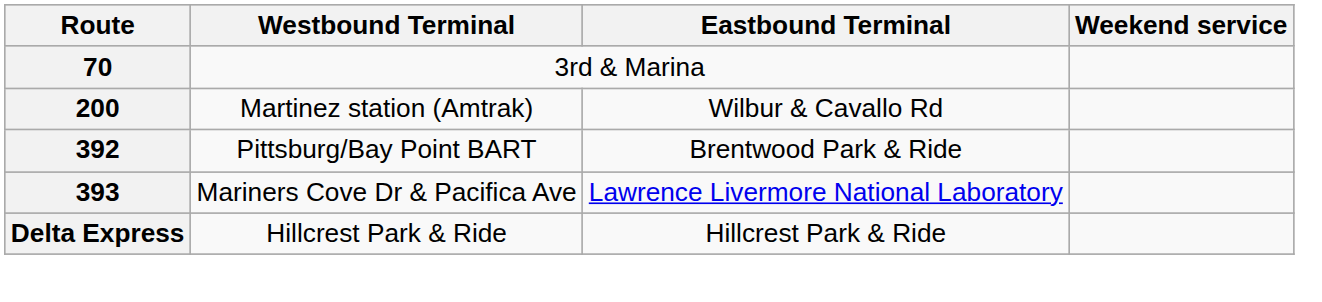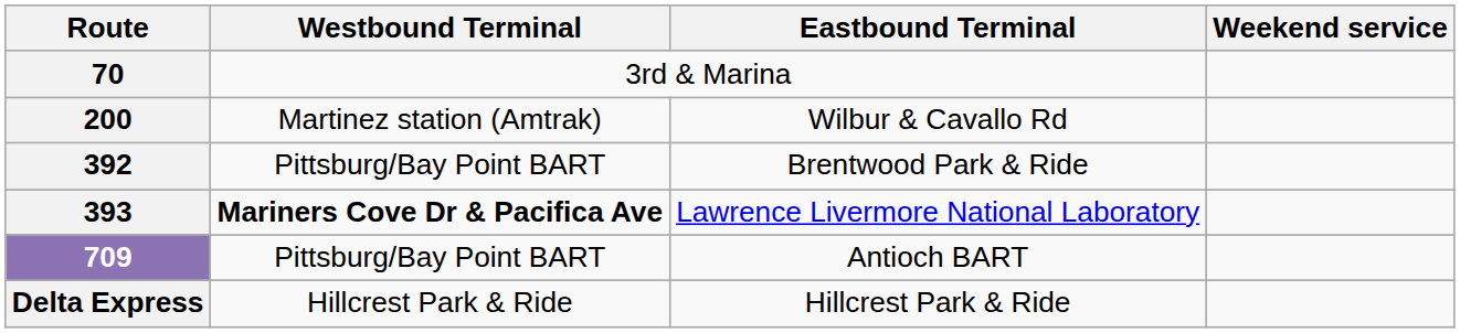 <table class="wikitable sortable" style="text-align: center;">
 <tr>
 <th>Route</th>
 <th>Westbound Terminal</th>
 <th>Eastbound Terminal</th>
 <th>Weekend service</th>
 </tr>
 <tr>
 <th>70</th>
 <td colspan=2>3rd & Marina</td>
 <td></td>
 </tr>
 <tr>
 <th>200</th>
 <td>Martinez station (Amtrak)</td>
 <td>Wilbur & Cavallo Rd</td>
 <td></td>
 </tr>
 <tr>
 <th>392</th>
 <td>Pittsburg/Bay Point BART</td>
 <td>Brentwood Park & Ride</td>
 <td></td>
 </tr>
 <tr>
 <th>393</th>
-<td>Mariners Cove Dr & Pacifica Ave</td>
+<td><strong>Mariners Cove Dr & Pacifica Ave</strong></td>
 <td><a href='#'>Lawrence Livermore National Laboratory</a></td>
+<td></td>
+</tr>
+<tr>
+<th style="background: #8c73b4;color:#fff;">709</th>
+<td>Pittsburg/Bay Point BART</td>
+<td>Antioch BART</td>
 <td></td>
 </tr>
 <tr>
 <th>Delta Express</th>
 <td>Hillcrest Park & Ride</td>
 <td>Hillcrest Park & Ride</td>
 <td></td>
 </tr>
 </table>
